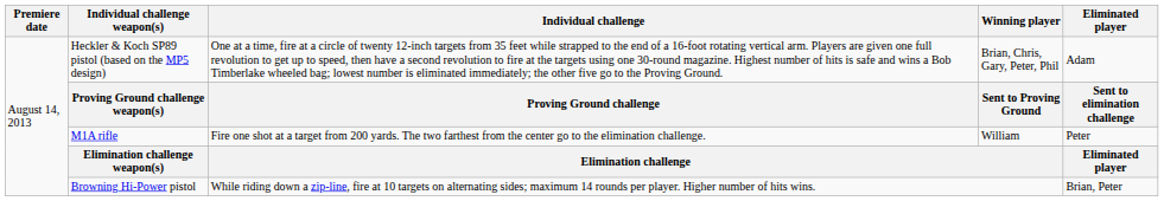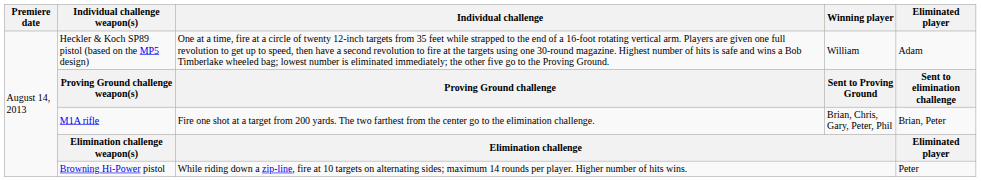 <table class="wikitable">
 <tr>
 <th>Premiere date</th>
 <th>Individual challenge weapon(s)</th>
 <th>Individual challenge</th>
 <th>Winning player</th>
 <th>Eliminated player</th>
 </tr>
 <tr>
 <td rowspan="5">August 14, 2013</td>
 <td>Heckler & Koch SP89 pistol (based on the <a href='#'>MP5</a> design)</td>
 <td>One at a time, fire at a circle of twenty 12-inch targets from 35 feet while strapped to the end of a 16-foot rotating vertical arm. Players are given one full revolution to get up to speed, then have a second revolution to fire at the targets using one 30-round magazine. Highest number of hits is safe and wins a Bob Timberlake wheeled bag; lowest number is eliminated immediately; the other five go to the Proving Ground.</td>
-<td>Brian, Chris, Gary, Peter, Phil</td>
+<td>William</td>
 <td>Adam</td>
 </tr>
 <tr>
 <th>Proving Ground challenge weapon(s)</th>
 <th>Proving Ground challenge</th>
 <th>Sent to Proving Ground</th>
 <th>Sent to elimination challenge</th>
 </tr>
 <tr>
 <td><a href='#'>M1A rifle</a></td>
 <td>Fire one shot at a target from 200 yards. The two farthest from the center go to the elimination challenge.</td>
-<td>William</td>
-<td>Peter</td>
+<td>Brian, Chris, Gary, Peter, Phil</td>
+<td>Brian, Peter</td>
 </tr>
 <tr>
 <th>Elimination challenge weapon(s)</th>
 <th colspan="2">Elimination challenge</th>
 <th>Eliminated player</th>
 </tr>
 <tr>
 <td><a href='#'>Browning Hi-Power</a> pistol</td>
 <td colspan="2">While riding down a <a href='#'>zip-line</a>, fire at 10 targets on alternating sides; maximum 14 rounds per player. Higher number of hits wins.</td>
-<td>Brian, Peter</td>
+<td>Peter</td>
 </tr>
 </table>
